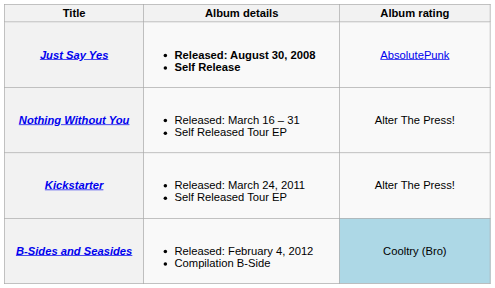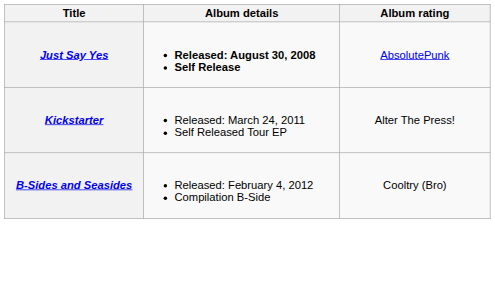 <table class="wikitable plainrowheaders" style="text-align:center;">
 <tr>
 <th scope="col" style="width:12em;">Title</th>
 <th scope="col" style="width:17em;">Album details</th>
 <th scope="col" style="width:13em;">Album rating</th>
 </tr>
 <tr>
 <th scope="row"><em><a href='#'>Just Say Yes</a></em></th>
 <td style="text-align:left;"><strong><br><ul><li>Released: August 30, 2008</li><li>Self Release</li></ul></strong></td>
 <td><a href='#'>AbsolutePunk</a> </td>
 </tr>
 <tr>
-<th scope="row"><em><a href='#'>Nothing Without You</a></em></th>
-<td style="text-align:left;"><br><ul><li>Released: March 16 – 31</li><li>Self Released Tour EP</li></ul></td>
-<td>Alter The Press!</td>
-</tr>
-<tr>
 <th scope="row"><em><a href='#'>Kickstarter</a></em></th>
 <td style="text-align:left;"><br><ul><li>Released: March 24, 2011</li><li>Self Released Tour EP</li></ul></td>
 <td>Alter The Press! </td>
 </tr>
 <tr>
 <th scope="row"><em><a href='#'>B-Sides and Seasides</a></em></th>
 <td style="text-align:left;"><br><ul><li>Released: February 4, 2012</li><li>Compilation B-Side</li></ul></td>
-<td style="background: lightblue;">Cooltry (Bro)</td>
+<td>Cooltry (Bro)</td>
 </tr>
 </table>
